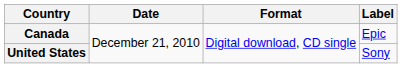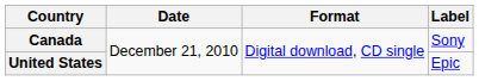 <table class="wikitable plainrowheaders">
 <tr>
 <th scope="col">Country</th>
 <th>Date</th>
 <th>Format</th>
 <th>Label</th>
 </tr>
 <tr>
 <th scope="row">Canada</th>
 <td rowspan="2">December 21, 2010</td>
 <td rowspan="2"><a href='#'>Digital download</a>, <a href='#'>CD single</a></td>
-<td><a href='#'>Epic</a></td>
+<td><a href='#'>Sony</a></td>
 </tr>
 <tr>
 <th scope="row">United States</th>
-<td><a href='#'>Sony</a></td>
+<td><a href='#'>Epic</a></td>
 </tr>
 </table>
